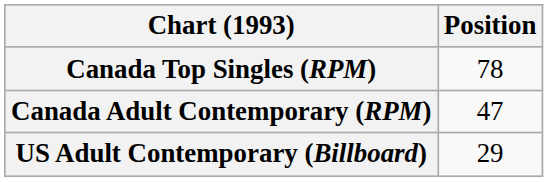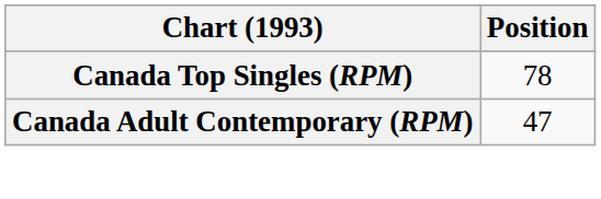 <table class="wikitable sortable plainrowheaders" style="text-align:center">
 <tr>
 <th>Chart (1993)</th>
 <th>Position</th>
 </tr>
 <tr>
 <th scope="row">Canada Top Singles (<em>RPM</em>)</th>
 <td>78</td>
 </tr>
 <tr>
 <th scope="row">Canada Adult Contemporary (<em>RPM</em>)</th>
 <td>47</td>
 </tr>
-<tr>
-<th scope="row">US Adult Contemporary (<em>Billboard</em>)</th>
-<td>29</td>
-</tr>
 </table>
